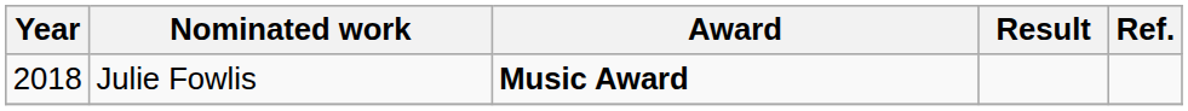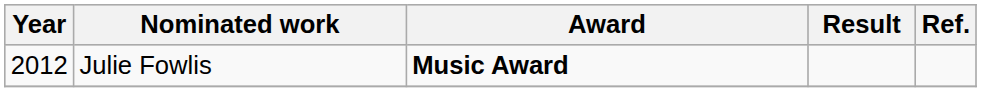 <table class="wikitable">
 <tr>
 <th>Year</th>
 <th width="250">Nominated work</th>
 <th width="325">Award</th>
 <th width="65">Result</th>
 <th>Ref.</th>
 </tr>
 <tr>
-<td>2018</td>
+<td>2012</td>
 <td>Julie Fowlis</td>
 <td><strong>Music Award</strong></td>
 <td></td>
 <td align="center"></td>
 </tr>
 <tr>
 </tr>
 </table>
